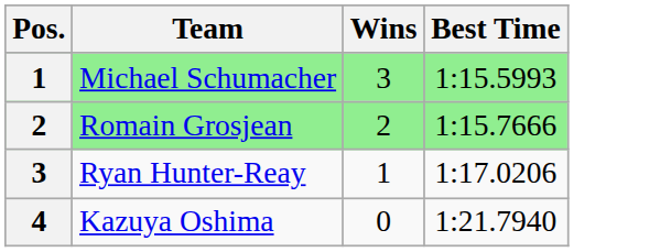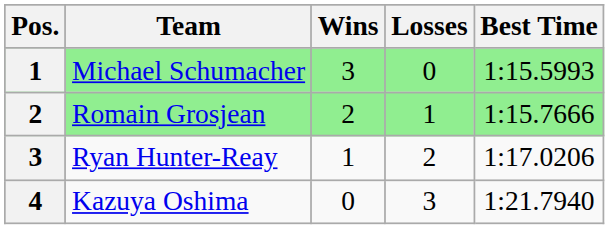 <table class="wikitable">
 <tr>
 <th>Pos.</th>
 <th>Team</th>
 <th>Wins</th>
+<th>Losses</th>
 <th>Best Time</th>
 </tr>
 <tr style="background:lightgreen;">
 <th>1</th>
 <td> <a href='#'>Michael Schumacher</a></td>
 <td style="text-align:center;">3</td>
+<td style="text-align:center;">0</td>
 <td style="text-align:center;">1:15.5993</td>
 </tr>
 <tr style="background:lightgreen;">
 <th>2</th>
 <td> <a href='#'>Romain Grosjean</a></td>
 <td style="text-align:center;">2</td>
+<td style="text-align:center;">1</td>
 <td style="text-align:center;">1:15.7666</td>
 </tr>
 <tr>
 <th>3</th>
 <td> <a href='#'>Ryan Hunter-Reay</a></td>
 <td style="text-align:center;">1</td>
+<td style="text-align:center;">2</td>
 <td style="text-align:center;">1:17.0206</td>
 </tr>
 <tr>
 <th>4</th>
 <td> <a href='#'>Kazuya Oshima</a></td>
 <td style="text-align:center;">0</td>
+<td style="text-align:center;">3</td>
 <td style="text-align:center;">1:21.7940</td>
 </tr>
 </table>
